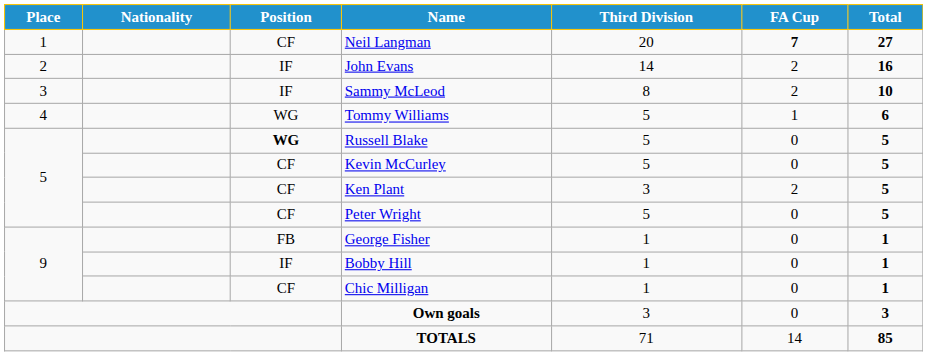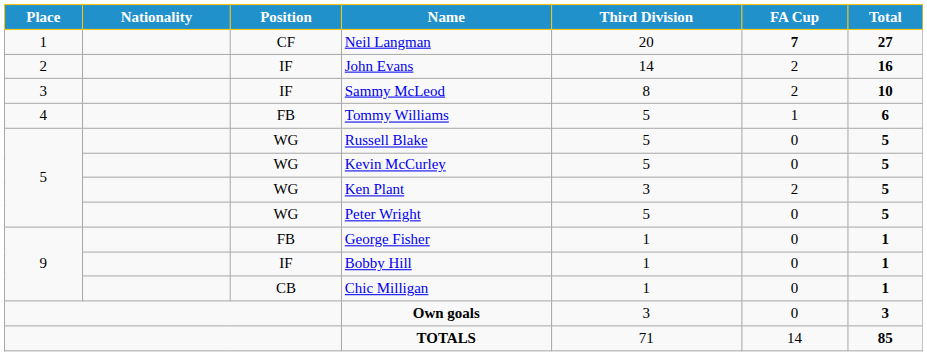 <table class="wikitable" style="text-align:center; font-size:90%; width:100%;">
 <tr>
 <th style="background:#2191CC; color:white; border:1px solid #F7C408; text-align:center;">Place</th>
 <th style="background:#2191CC; color:white; border:1px solid #F7C408; text-align:center;">Nationality</th>
 <th style="background:#2191CC; color:white; border:1px solid #F7C408; text-align:center;">Position</th>
 <th style="background:#2191CC; color:white; border:1px solid #F7C408; text-align:center;">Name</th>
 <th style="background:#2191CC; color:white; border:1px solid #F7C408; text-align:center;">Third Division</th>
 <th style="background:#2191CC; color:white; border:1px solid #F7C408; text-align:center;">FA Cup</th>
 <th style="background:#2191CC; color:white; border:1px solid #F7C408; text-align:center;">Total</th>
 </tr>
 <tr>
 <td>1</td>
 <td></td>
 <td>CF</td>
 <td align="left"><a href='#'>Neil Langman</a></td>
 <td>20</td>
 <td><strong>7</strong></td>
 <td><strong>27</strong></td>
 </tr>
 <tr>
 <td>2</td>
 <td></td>
 <td>IF</td>
 <td align="left"><a href='#'>John Evans</a></td>
 <td>14</td>
 <td>2</td>
 <td><strong>16</strong></td>
 </tr>
 <tr>
 <td>3</td>
 <td></td>
 <td>IF</td>
 <td align="left"><a href='#'>Sammy McLeod</a></td>
 <td>8</td>
 <td>2</td>
 <td><strong>10</strong></td>
 </tr>
 <tr>
 <td>4</td>
 <td></td>
-<td>WG</td>
+<td>FB</td>
 <td align="left"><a href='#'>Tommy Williams</a></td>
 <td>5</td>
 <td>1</td>
 <td><strong>6</strong></td>
 </tr>
 <tr>
 <td rowspan="4">5</td>
 <td></td>
-<td><strong>WG</strong></td>
+<td>WG</td>
 <td align="left"><a href='#'>Russell Blake</a></td>
 <td>5</td>
 <td>0</td>
 <td><strong>5</strong></td>
 </tr>
 <tr>
 <td></td>
-<td>CF</td>
+<td>WG</td>
 <td align="left"><a href='#'>Kevin McCurley</a></td>
 <td>5</td>
 <td>0</td>
 <td><strong>5</strong></td>
 </tr>
 <tr>
 <td></td>
-<td>CF</td>
+<td>WG</td>
 <td align="left"><a href='#'>Ken Plant</a></td>
 <td>3</td>
 <td>2</td>
 <td><strong>5</strong></td>
 </tr>
 <tr>
 <td></td>
-<td>CF</td>
+<td>WG</td>
 <td align="left"><a href='#'>Peter Wright</a></td>
 <td>5</td>
 <td>0</td>
 <td><strong>5</strong></td>
 </tr>
 <tr>
 <td rowspan="3">9</td>
 <td></td>
 <td>FB</td>
 <td align="left"><a href='#'>George Fisher</a></td>
 <td>1</td>
 <td>0</td>
 <td><strong>1</strong></td>
 </tr>
 <tr>
 <td></td>
 <td>IF</td>
 <td align="left"><a href='#'>Bobby Hill</a></td>
 <td>1</td>
 <td>0</td>
 <td><strong>1</strong></td>
 </tr>
 <tr>
 <td></td>
-<td>CF</td>
+<td>CB</td>
 <td align="left"><a href='#'>Chic Milligan</a></td>
 <td>1</td>
 <td>0</td>
 <td><strong>1</strong></td>
 </tr>
 <tr>
 <td colspan="3"></td>
 <td><strong>Own goals</strong></td>
 <td>3</td>
 <td>0</td>
 <td><strong>3</strong></td>
 </tr>
 <tr>
 <td colspan="3"></td>
 <td><strong>TOTALS</strong></td>
 <td>71</td>
 <td>14</td>
 <td><strong>85</strong></td>
 </tr>
 </table>
